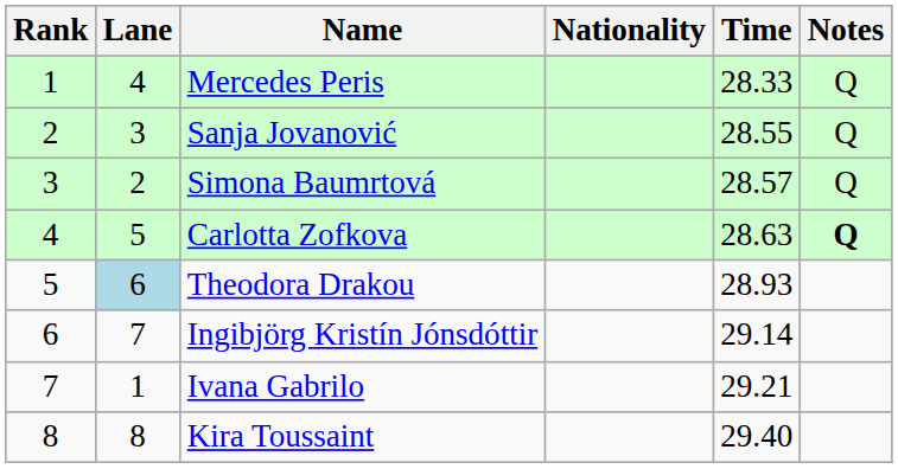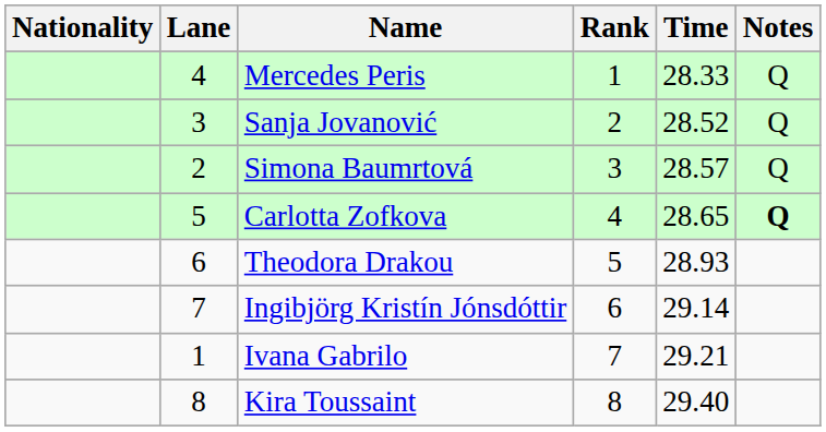 <table class="wikitable sortable" style="text-align:center">
 <tr>
-<th>Rank</th>
+<th>Nationality</th>
 <th>Lane</th>
 <th>Name</th>
-<th>Nationality</th>
+<th>Rank</th>
 <th>Time</th>
 <th>Notes</th>
 </tr>
 <tr bgcolor=ccffcc>
-<td>1</td>
+<td align=left></td>
 <td>4</td>
 <td align=left><a href='#'>Mercedes Peris</a></td>
-<td align=left></td>
+<td>1</td>
 <td>28.33</td>
 <td>Q</td>
 </tr>
 <tr bgcolor=ccffcc>
-<td>2</td>
+<td align=left></td>
 <td>3</td>
 <td align=left><a href='#'>Sanja Jovanović</a></td>
-<td align=left></td>
-<td>28.55</td>
+<td>2</td>
+<td>28.52</td>
 <td>Q</td>
 </tr>
 <tr bgcolor=ccffcc>
-<td>3</td>
+<td align=left></td>
 <td>2</td>
 <td align=left><a href='#'>Simona Baumrtová</a></td>
-<td align=left></td>
+<td>3</td>
 <td>28.57</td>
 <td>Q</td>
 </tr>
 <tr bgcolor=ccffcc>
-<td>4</td>
+<td align=left></td>
 <td>5</td>
 <td align=left><a href='#'>Carlotta Zofkova</a></td>
-<td align=left></td>
-<td>28.63</td>
+<td>4</td>
+<td>28.65</td>
 <td><strong>Q</strong></td>
 </tr>
 <tr>
+<td align=left></td>
+<td>6</td>
+<td align=left><a href='#'>Theodora Drakou</a></td>
 <td>5</td>
-<td style="background: lightblue;">6</td>
-<td align=left><a href='#'>Theodora Drakou</a></td>
-<td align=left></td>
 <td>28.93</td>
 <td></td>
 </tr>
 <tr>
-<td>6</td>
+<td align=left></td>
 <td>7</td>
 <td align=left><a href='#'>Ingibjörg Kristín Jónsdóttir</a></td>
-<td align=left></td>
+<td>6</td>
 <td>29.14</td>
 <td></td>
 </tr>
 <tr>
-<td>7</td>
+<td align=left></td>
 <td>1</td>
 <td align=left><a href='#'>Ivana Gabrilo</a></td>
-<td align=left></td>
+<td>7</td>
 <td>29.21</td>
 <td></td>
 </tr>
 <tr>
-<td>8</td>
+<td align=left></td>
 <td>8</td>
 <td align=left><a href='#'>Kira Toussaint</a></td>
-<td align=left></td>
+<td>8</td>
 <td>29.40</td>
 <td></td>
 </tr>
 </table>
